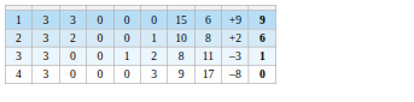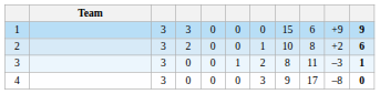 <table class="wikitable" style="text-align: center; font-size: 100%;">
 <tr>
 <th width="30"></th>
+<th width="175">Team</th>
 <th width="30"></th>
 <th width="30"></th>
 <th width="30"></th>
 <th width="30"></th>
 <th width="30"></th>
 <th width="30"></th>
 <th width="30"></th>
 <th width="30"></th>
 <th width="30"></th>
 </tr>
 <tr style="background-color: #b8def6;">
 <td>1</td>
+<td align=left></td>
 <td>3</td>
 <td>3</td>
 <td>0</td>
 <td>0</td>
 <td>0</td>
 <td>15</td>
 <td>6</td>
 <td>+9</td>
 <td><strong>9</strong></td>
 </tr>
 <tr style="background-color: #d7eaf7;">
 <td>2</td>
+<td align=left></td>
 <td>3</td>
 <td>2</td>
 <td>0</td>
 <td>0</td>
 <td>1</td>
 <td>10</td>
 <td>8</td>
 <td>+2</td>
 <td><strong>6</strong></td>
 </tr>
 <tr style="background-color: #ecf6fd;">
 <td>3</td>
+<td align=left></td>
 <td>3</td>
 <td>0</td>
 <td>0</td>
 <td>1</td>
 <td>2</td>
 <td>8</td>
 <td>11</td>
 <td>–3</td>
 <td><strong>1</strong></td>
 </tr>
 <tr style="background-color: #fefeff;">
 <td>4</td>
+<td align=left></td>
 <td>3</td>
 <td>0</td>
 <td>0</td>
 <td>0</td>
 <td>3</td>
 <td>9</td>
 <td>17</td>
 <td>–8</td>
 <td><strong>0</strong></td>
 </tr>
 </table>
